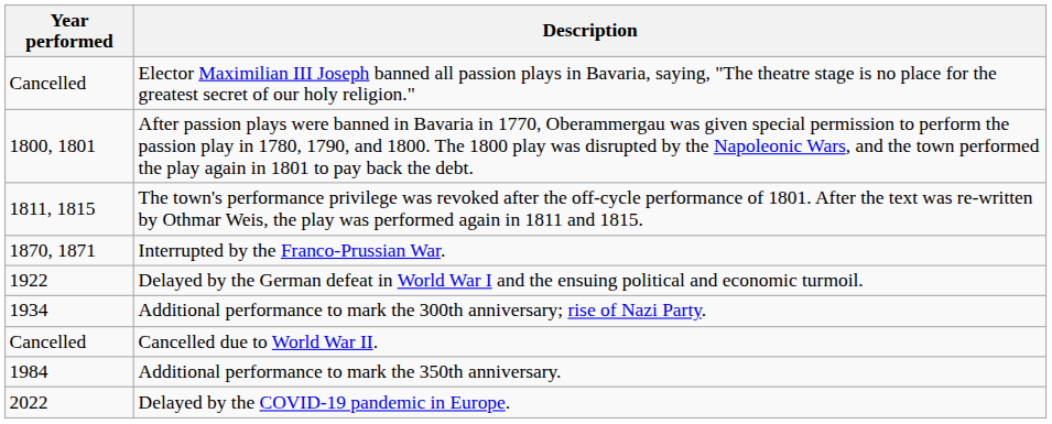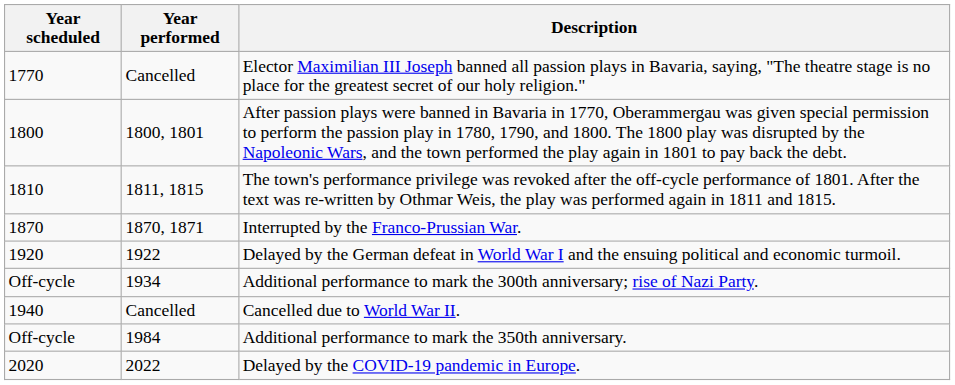 <table class="wikitable">
 <tr>
+<th style="width:100px">Year scheduled</th>
 <th style="width:100px">Year performed</th>
 <th>Description</th>
 </tr>
 <tr>
+<td>1770</td>
 <td>Cancelled</td>
 <td>Elector <a href='#'>Maximilian III Joseph</a> banned all passion plays in Bavaria, saying, "The theatre stage is no place for the greatest secret of our holy religion."</td>
 </tr>
 <tr>
+<td>1800</td>
 <td>1800, 1801</td>
 <td>After passion plays were banned in Bavaria in 1770, Oberammergau was given special permission to perform the passion play in 1780, 1790, and 1800. The 1800 play was disrupted by the <a href='#'>Napoleonic Wars</a>, and the town performed the play again in 1801 to pay back the debt.</td>
 </tr>
 <tr>
+<td>1810</td>
 <td>1811, 1815</td>
 <td>The town's performance privilege was revoked after the off-cycle performance of 1801. After the text was re-written by Othmar Weis, the play was performed again in 1811 and 1815.</td>
 </tr>
 <tr>
+<td>1870</td>
 <td>1870, 1871</td>
 <td>Interrupted by the <a href='#'>Franco-Prussian War</a>.</td>
 </tr>
 <tr>
+<td>1920</td>
 <td>1922</td>
 <td>Delayed by the German defeat in <a href='#'>World War I</a> and the ensuing political and economic turmoil.</td>
 </tr>
 <tr>
+<td>Off-cycle</td>
 <td>1934</td>
 <td>Additional performance to mark the 300th anniversary; <a href='#'>rise of Nazi Party</a>.</td>
 </tr>
 <tr>
+<td>1940</td>
 <td>Cancelled</td>
 <td>Cancelled due to <a href='#'>World War II</a>.</td>
 </tr>
 <tr>
+<td>Off-cycle</td>
 <td>1984</td>
 <td>Additional performance to mark the 350th anniversary.</td>
 </tr>
 <tr>
+<td>2020</td>
 <td>2022</td>
 <td>Delayed by the <a href='#'>COVID-19 pandemic in Europe</a>.</td>
 </tr>
 </table>
